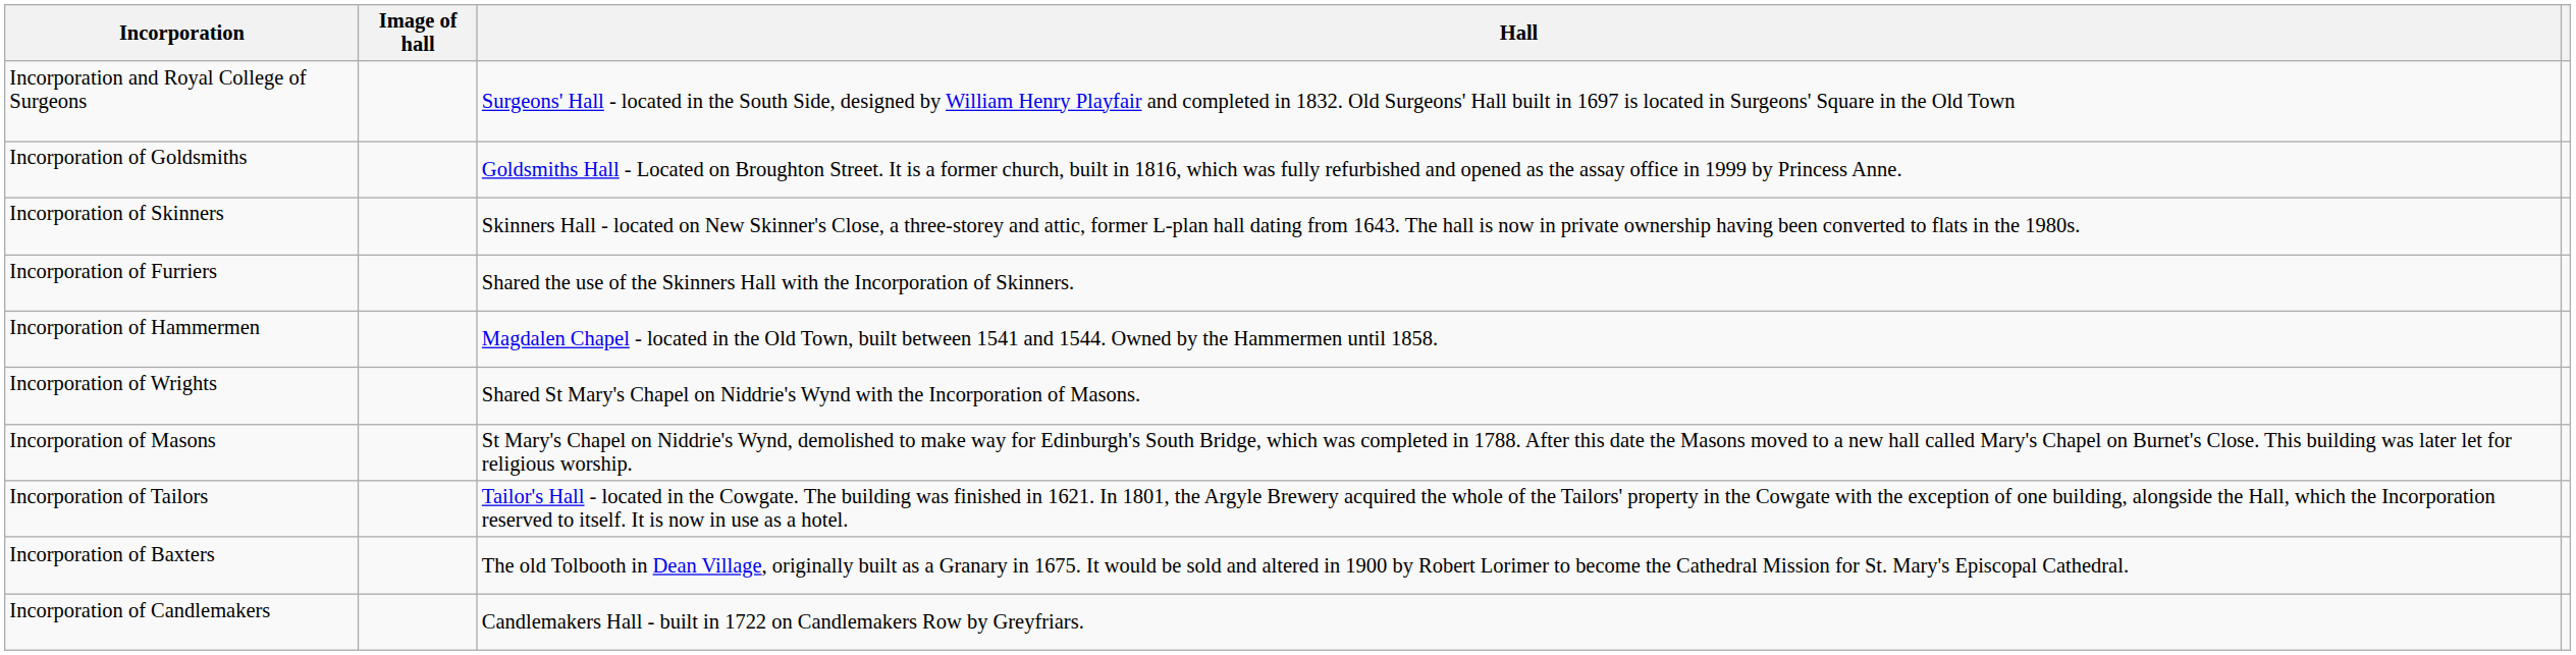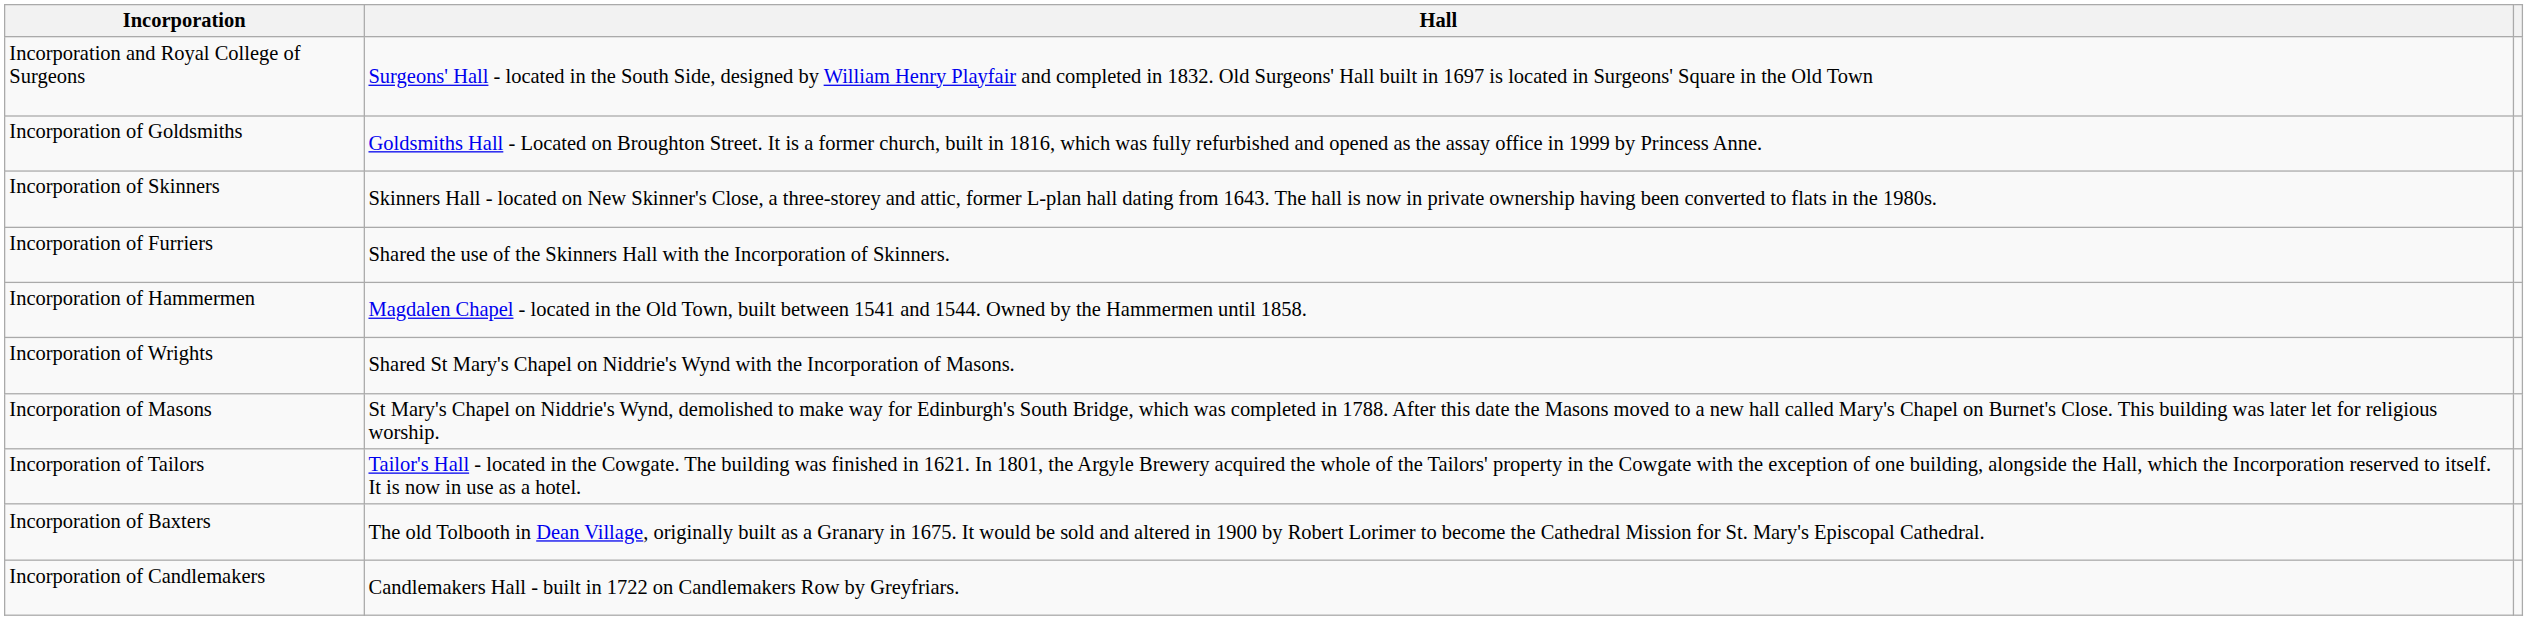 <table class="wikitable">
 <tr>
 <th>Incorporation</th>
-<th>Image of hall</th>
 <th>Hall</th>
 <th><br></th>
 </tr>
 <tr>
 <td>Incorporation and Royal College of Surgeons<br><br></td>
-<td></td>
 <td><a href='#'>Surgeons' Hall</a> - located in the South Side, designed by <a href='#'>William Henry Playfair</a> and completed in 1832. Old Surgeons' Hall built in 1697 is located in Surgeons' Square in the Old Town</td>
 <td><br></td>
 </tr>
 <tr>
 <td>Incorporation of Goldsmiths<br><br></td>
-<td></td>
 <td><a href='#'>Goldsmiths Hall</a> - Located on Broughton Street. It is a former church, built in 1816, which was fully refurbished and opened as the assay office in 1999 by Princess Anne.</td>
 <td><br></td>
 </tr>
 <tr>
 <td>Incorporation of Skinners<br><br></td>
-<td></td>
 <td>Skinners Hall - located on New Skinner's Close, a three-storey and attic, former L-plan hall dating from 1643. The hall is now in private ownership having been converted to flats in the 1980s.</td>
 <td><br></td>
 </tr>
 <tr>
 <td>Incorporation of Furriers<br><br></td>
-<td></td>
 <td>Shared the use of the Skinners Hall with the Incorporation of Skinners.</td>
 <td><br></td>
 </tr>
 <tr>
 <td>Incorporation of Hammermen<br><br></td>
-<td></td>
 <td><a href='#'>Magdalen Chapel</a> - located in the Old Town, built between 1541 and 1544. Owned by the Hammermen until 1858.</td>
 <td><br></td>
 </tr>
 <tr>
 <td>Incorporation of Wrights<br><br></td>
-<td></td>
 <td>Shared St Mary's Chapel on Niddrie's Wynd with the Incorporation of Masons.</td>
 <td><br></td>
 </tr>
 <tr>
 <td>Incorporation of Masons<br><br></td>
-<td></td>
 <td>St Mary's Chapel on Niddrie's Wynd, demolished to make way for Edinburgh's South Bridge, which was completed in 1788. After this date the Masons moved to a new hall called Mary's Chapel on Burnet's Close. This building was later let for religious worship.</td>
 <td><br></td>
 </tr>
 <tr>
 <td>Incorporation of Tailors<br><br></td>
-<td></td>
 <td><a href='#'>Tailor's Hall</a> - located in the Cowgate. The building was finished in 1621. In 1801, the Argyle Brewery acquired the whole of the Tailors' property in the Cowgate with the exception of one building, alongside the Hall, which the Incorporation reserved to itself. It is now in use as a hotel.</td>
 <td><br></td>
 </tr>
 <tr>
 <td>Incorporation of Baxters<br><br></td>
-<td></td>
 <td>The old Tolbooth in <a href='#'>Dean Village</a>, originally built as a Granary in 1675. It would be sold and altered in 1900 by Robert Lorimer to become the Cathedral Mission for St. Mary's Episcopal Cathedral.</td>
 <td><br></td>
 </tr>
 <tr>
 <td>Incorporation of Candlemakers<br><br></td>
-<td></td>
 <td>Candlemakers Hall - built in 1722 on Candlemakers Row by Greyfriars.</td>
 <td><br></td>
 </tr>
 </table>
